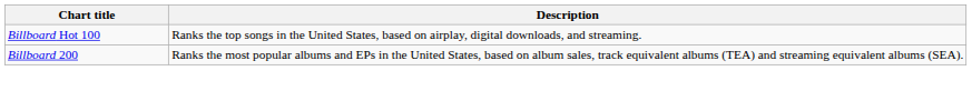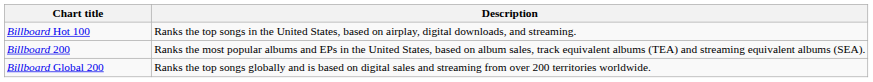 <table class="wikitable sortable">
 <tr>
 <th width="200">Chart title</th>
 <th class="unsortable">Description</th>
 </tr>
 <tr>
 <td><a href='#'><em>Billboard</em> Hot 100</a></td>
 <td>Ranks the top songs in the United States, based on airplay, digital downloads, and streaming.</td>
 </tr>
 <tr>
 <td><a href='#'><em>Billboard</em> 200</a></td>
 <td>Ranks the most popular albums and EPs in the United States, based on album sales, track equivalent albums (TEA) and streaming equivalent albums (SEA).</td>
 </tr>
+<tr>
+<td><a href='#'><em>Billboard</em> Global 200</a></td>
+<td>Ranks the top songs globally and is based on digital sales and streaming from over 200 territories worldwide.</td>
+</tr>
 </table>
